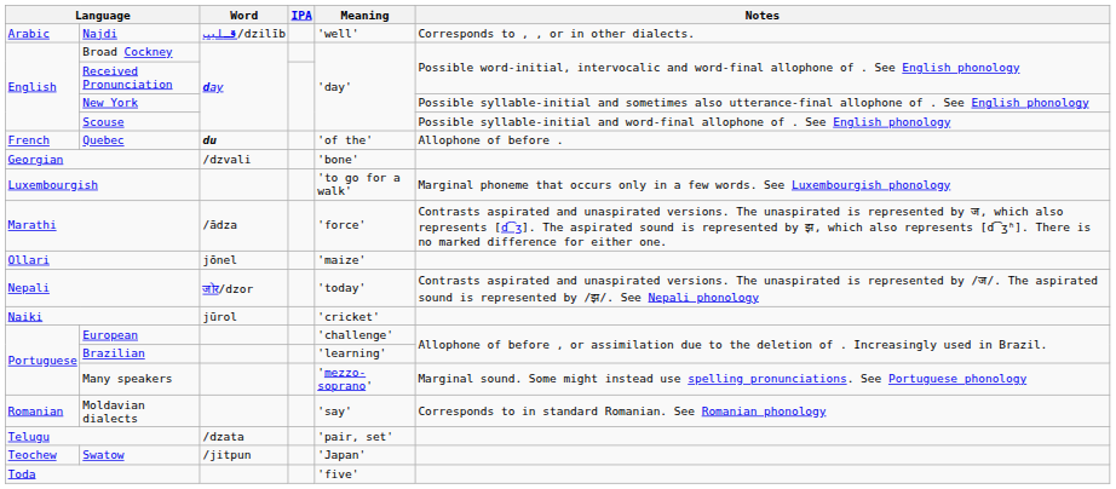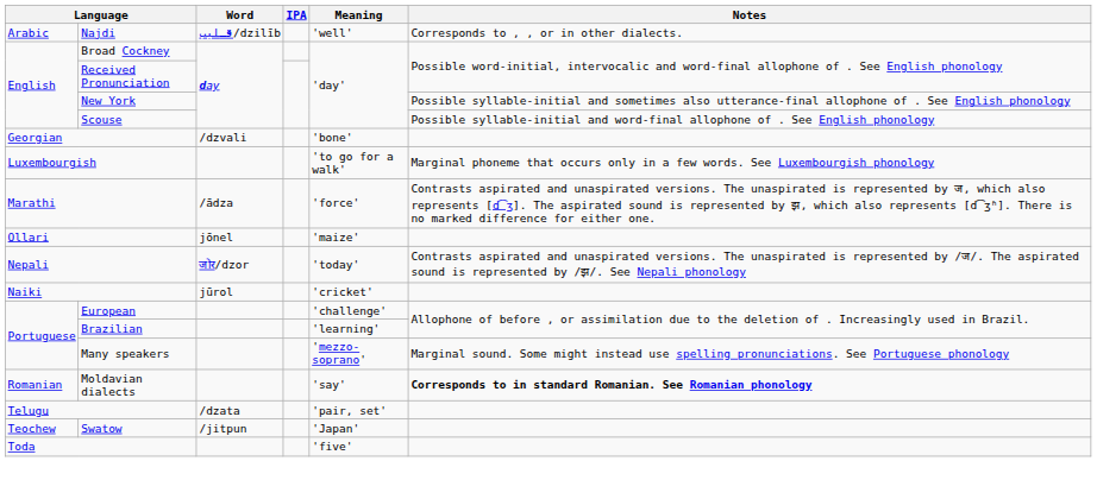 <table class="wikitable">
 <tr>
 <th colspan="2">Language</th>
 <th>Word</th>
 <th><a href='#'>IPA</a></th>
 <th>Meaning</th>
 <th>Notes</th>
 </tr>
 <tr>
 <td><a href='#'>Arabic</a></td>
 <td><a href='#'>Najdi</a></td>
 <td><a href='#'><strong>قـ</strong>ليب</a>/dzilīb</td>
 <td></td>
 <td>'well'</td>
 <td>Corresponds to , , or  in other dialects.</td>
 </tr>
 <tr>
 <td rowspan=4><a href='#'>English</a></td>
 <td>Broad <a href='#'>Cockney</a></td>
 <td rowspan=4><em><a href='#'><strong>d</strong>ay</a></em></td>
 <td></td>
 <td rowspan=4>'day'</td>
 <td rowspan=2>Possible word-initial, intervocalic and word-final allophone of . See <a href='#'>English phonology</a></td>
 </tr>
 <tr>
 <td><a href='#'>Received Pronunciation</a></td>
 <td rowspan=3></td>
 </tr>
 <tr>
 <td><a href='#'>New York</a></td>
 <td>Possible syllable-initial and sometimes also utterance-final allophone of . See <a href='#'>English phonology</a></td>
 </tr>
 <tr>
 <td><a href='#'>Scouse</a></td>
 <td>Possible syllable-initial and word-final allophone of . See <a href='#'>English phonology</a></td>
-</tr>
-<tr>
-<td><a href='#'>French</a></td>
-<td><a href='#'>Quebec</a></td>
-<td><strong><em>d<strong>u<em></td>
-<td></td>
-<td>'of the'</td>
-<td>Allophone of  before .</td>
 </tr>
 <tr>
 <td colspan="2"><a href='#'>Georgian</a></td>
 <td>/dzvali</td>
 <td></td>
 <td>'bone'</td>
 <td></td>
 </tr>
 <tr>
 <td colspan="2"><a href='#'>Luxembourgish</a></td>
 <td></td>
 <td></td>
 <td>'to go for a walk'</td>
 <td>Marginal phoneme that occurs only in a few words. See <a href='#'>Luxembourgish phonology</a></td>
 </tr>
 <tr>
 <td colspan="2"><a href='#'>Marathi</a></td>
 <td>/ādza</td>
 <td></td>
 <td>'force'</td>
 <td>Contrasts aspirated and unaspirated versions. The unaspirated is represented by ज, which also represents [<a href='#'>d͡ʒ</a>]. The aspirated sound is represented by झ, which also represents [d͡ʒʱ]. There is no marked difference for either one.</td>
 </tr>
 <tr>
 <td colspan="2"><a href='#'>Ollari</a></td>
 <td>jōnel</td>
 <td></td>
 <td>'maize'</td>
 <td></td>
 </tr>
 <tr>
 <td colspan="2"><a href='#'>Nepali</a></td>
 <td><a href='#'>जोर</a>/dzor</td>
 <td></td>
 <td>'today'</td>
 <td>Contrasts aspirated and unaspirated versions. The unaspirated is represented by /ज/. The aspirated sound is represented by /झ/. See <a href='#'>Nepali phonology</a></td>
 </tr>
 <tr>
 <td colspan="2"><a href='#'>Naiki</a></td>
 <td>jūrol</td>
 <td></td>
 <td>'cricket'</td>
 <td></td>
 </tr>
 <tr>
 <td rowspan=3><a href='#'>Portuguese</a></td>
 <td><a href='#'>European</a></td>
 <td></td>
 <td></td>
 <td>'challenge'</td>
 <td rowspan=2>Allophone of  before , or assimilation due to the deletion of . Increasingly used in Brazil.</td>
 </tr>
 <tr>
 <td><a href='#'>Brazilian</a></td>
 <td></td>
 <td></td>
 <td>'learning'</td>
 </tr>
 <tr>
 <td>Many speakers</td>
 <td></td>
 <td></td>
 <td>'<a href='#'>mezzo-soprano</a>'</td>
 <td>Marginal sound. Some might instead use <a href='#'>spelling pronunciations</a>. See <a href='#'>Portuguese phonology</a></td>
 </tr>
 <tr>
 <td><a href='#'>Romanian</a></td>
 <td>Moldavian dialects</td>
 <td></td>
 <td></td>
 <td>'say'</td>
-<td>Corresponds to  in standard Romanian. See <a href='#'>Romanian phonology</a></td>
+<td><strong>Corresponds to  in standard Romanian. See <a href='#'>Romanian phonology</a></strong></td>
 </tr>
 <tr>
 <td colspan=2><a href='#'>Telugu</a></td>
 <td>/dzata</td>
 <td></td>
 <td>'pair, set'</td>
 <td></td>
 </tr>
 <tr>
 <td><a href='#'>Teochew</a></td>
 <td><a href='#'>Swatow</a></td>
 <td>/jitpun</td>
 <td></td>
 <td>'Japan'</td>
 <td></td>
 </tr>
 <tr>
 <td colspan=2><a href='#'>Toda</a></td>
 <td></td>
 <td></td>
 <td>'five'</td>
 <td></td>
 </tr>
 </table>
